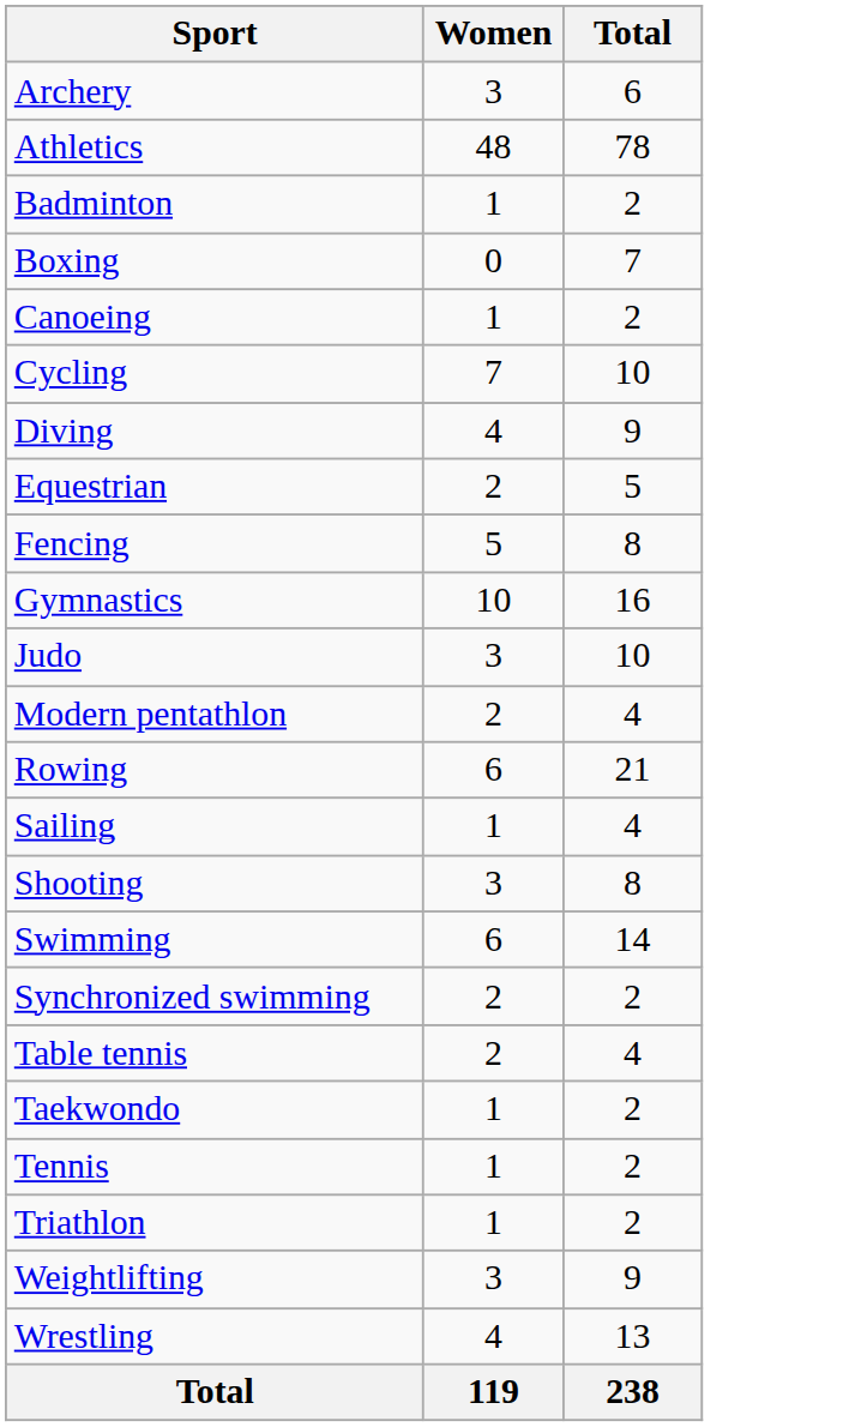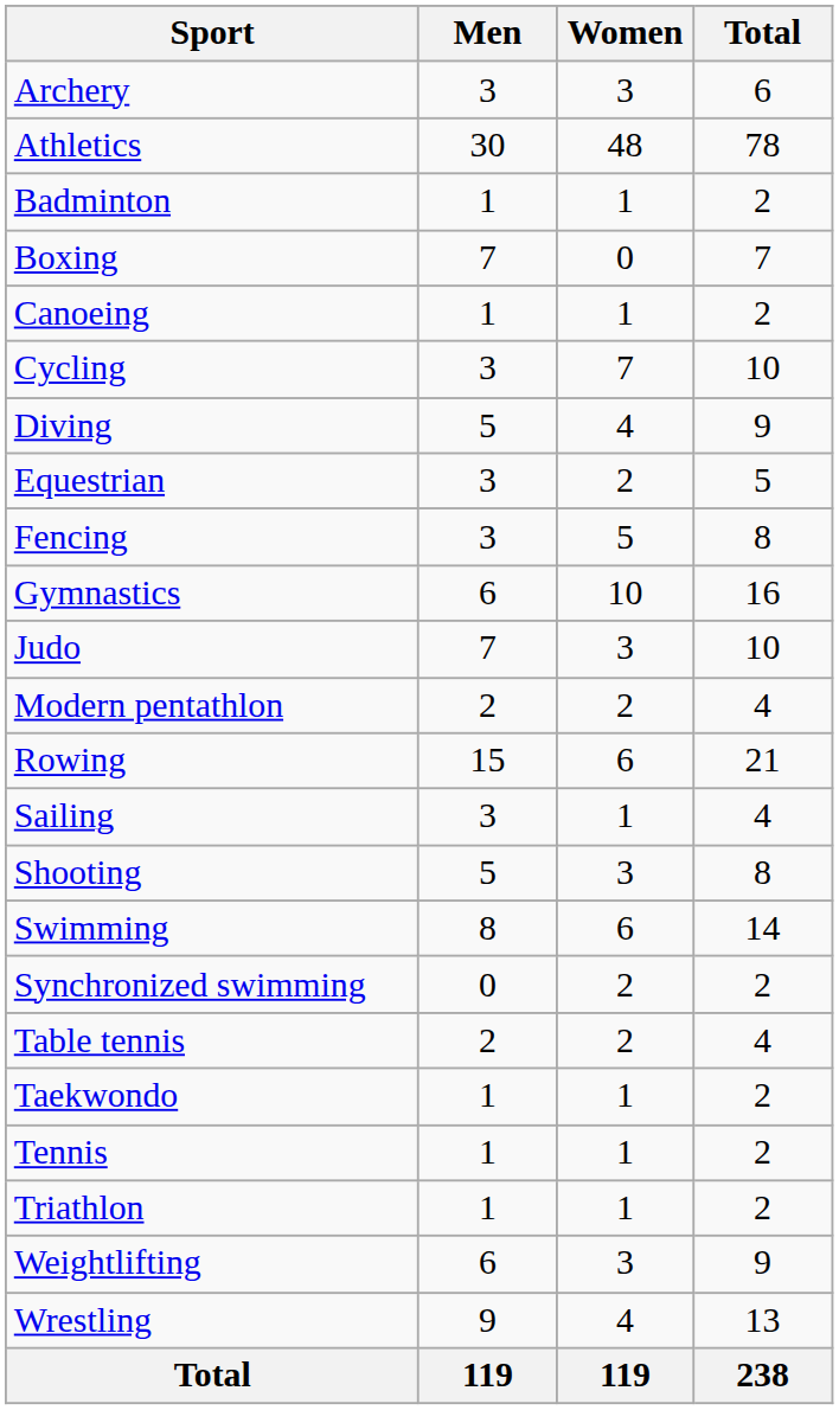 <table class="wikitable sortable" style="text-align:center">
 <tr>
 <th width=180>Sport</th>
+<th width=55>Men</th>
 <th width=55>Women</th>
 <th width=55>Total</th>
 </tr>
 <tr>
 <td align=left><a href='#'>Archery</a></td>
 <td>3</td>
+<td>3</td>
 <td>6</td>
 </tr>
 <tr>
 <td align=left><a href='#'>Athletics</a></td>
+<td>30</td>
 <td>48</td>
 <td>78</td>
 </tr>
 <tr>
 <td align=left><a href='#'>Badminton</a></td>
 <td>1</td>
+<td>1</td>
 <td>2</td>
 </tr>
 <tr>
 <td align=left><a href='#'>Boxing</a></td>
+<td>7</td>
 <td>0</td>
 <td>7</td>
 </tr>
 <tr>
 <td align=left><a href='#'>Canoeing</a></td>
 <td>1</td>
+<td>1</td>
 <td>2</td>
 </tr>
 <tr>
 <td align=left><a href='#'>Cycling</a></td>
+<td>3</td>
 <td>7</td>
 <td>10</td>
 </tr>
 <tr>
 <td align=left><a href='#'>Diving</a></td>
+<td>5</td>
 <td>4</td>
 <td>9</td>
 </tr>
 <tr>
 <td align=left><a href='#'>Equestrian</a></td>
+<td>3</td>
 <td>2</td>
 <td>5</td>
 </tr>
 <tr>
 <td align=left><a href='#'>Fencing</a></td>
+<td>3</td>
 <td>5</td>
 <td>8</td>
 </tr>
 <tr>
 <td align=left><a href='#'>Gymnastics</a></td>
+<td>6</td>
 <td>10</td>
 <td>16</td>
 </tr>
 <tr>
 <td align=left><a href='#'>Judo</a></td>
+<td>7</td>
 <td>3</td>
 <td>10</td>
 </tr>
 <tr>
 <td align=left><a href='#'>Modern pentathlon</a></td>
 <td>2</td>
+<td>2</td>
 <td>4</td>
 </tr>
 <tr>
 <td align=left><a href='#'>Rowing</a></td>
+<td>15</td>
 <td>6</td>
 <td>21</td>
 </tr>
 <tr>
 <td align=left><a href='#'>Sailing</a></td>
+<td>3</td>
 <td>1</td>
 <td>4</td>
 </tr>
 <tr>
 <td align=left><a href='#'>Shooting</a></td>
+<td>5</td>
 <td>3</td>
 <td>8</td>
 </tr>
 <tr>
 <td align=left><a href='#'>Swimming</a></td>
+<td>8</td>
 <td>6</td>
 <td>14</td>
 </tr>
 <tr>
 <td align=left><a href='#'>Synchronized swimming</a></td>
+<td>0</td>
 <td>2</td>
 <td>2</td>
 </tr>
 <tr>
 <td align=left><a href='#'>Table tennis</a></td>
 <td>2</td>
+<td>2</td>
 <td>4</td>
 </tr>
 <tr>
 <td align=left><a href='#'>Taekwondo</a></td>
+<td>1</td>
 <td>1</td>
 <td>2</td>
 </tr>
 <tr>
 <td align=left><a href='#'>Tennis</a></td>
 <td>1</td>
+<td>1</td>
 <td>2</td>
 </tr>
 <tr>
 <td align=left><a href='#'>Triathlon</a></td>
 <td>1</td>
+<td>1</td>
 <td>2</td>
 </tr>
 <tr>
 <td align=left><a href='#'>Weightlifting</a></td>
+<td>6</td>
 <td>3</td>
 <td>9</td>
 </tr>
 <tr>
 <td align=left><a href='#'>Wrestling</a></td>
+<td>9</td>
 <td>4</td>
 <td>13</td>
 </tr>
 <tr class="sortbottom">
 <th>Total</th>
 <th>119</th>
+<th>119</th>
 <th>238</th>
 </tr>
 </table>
